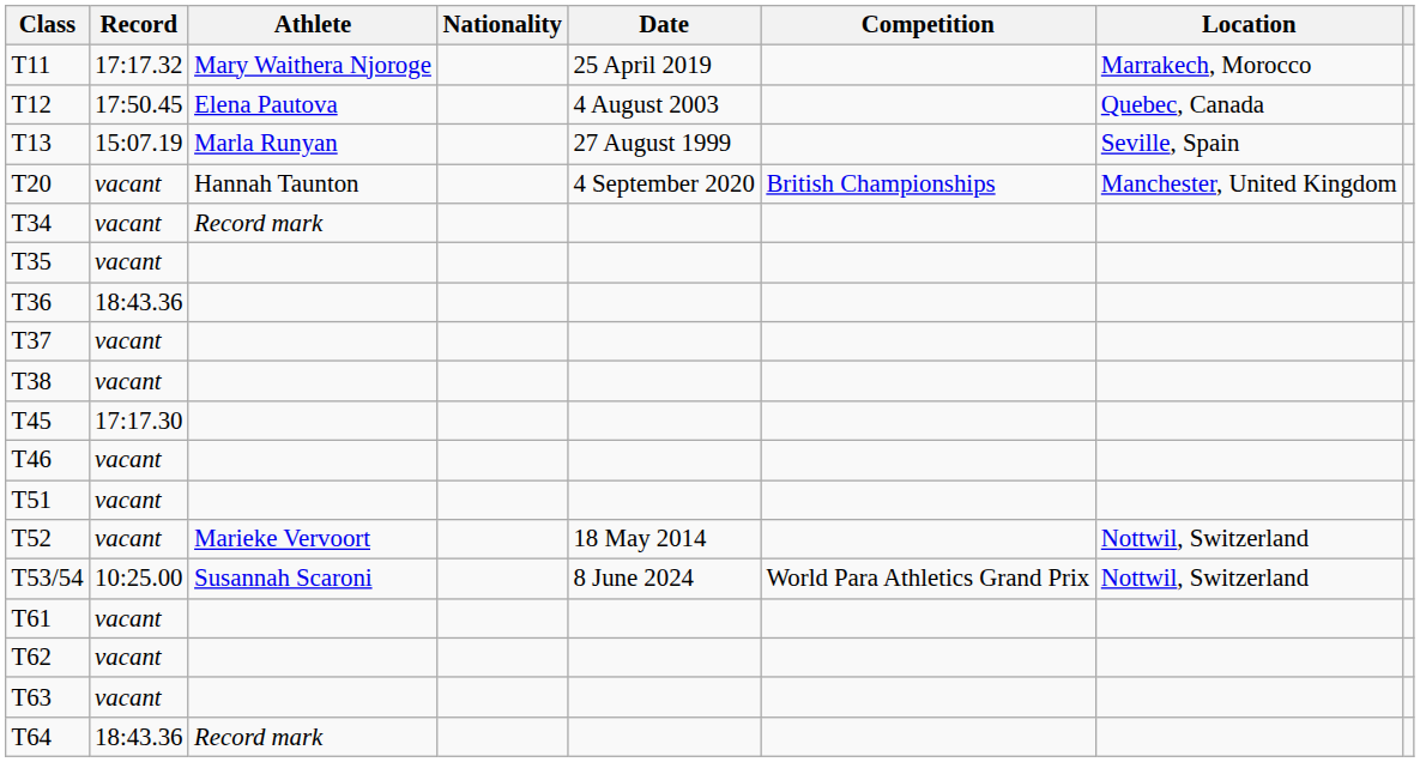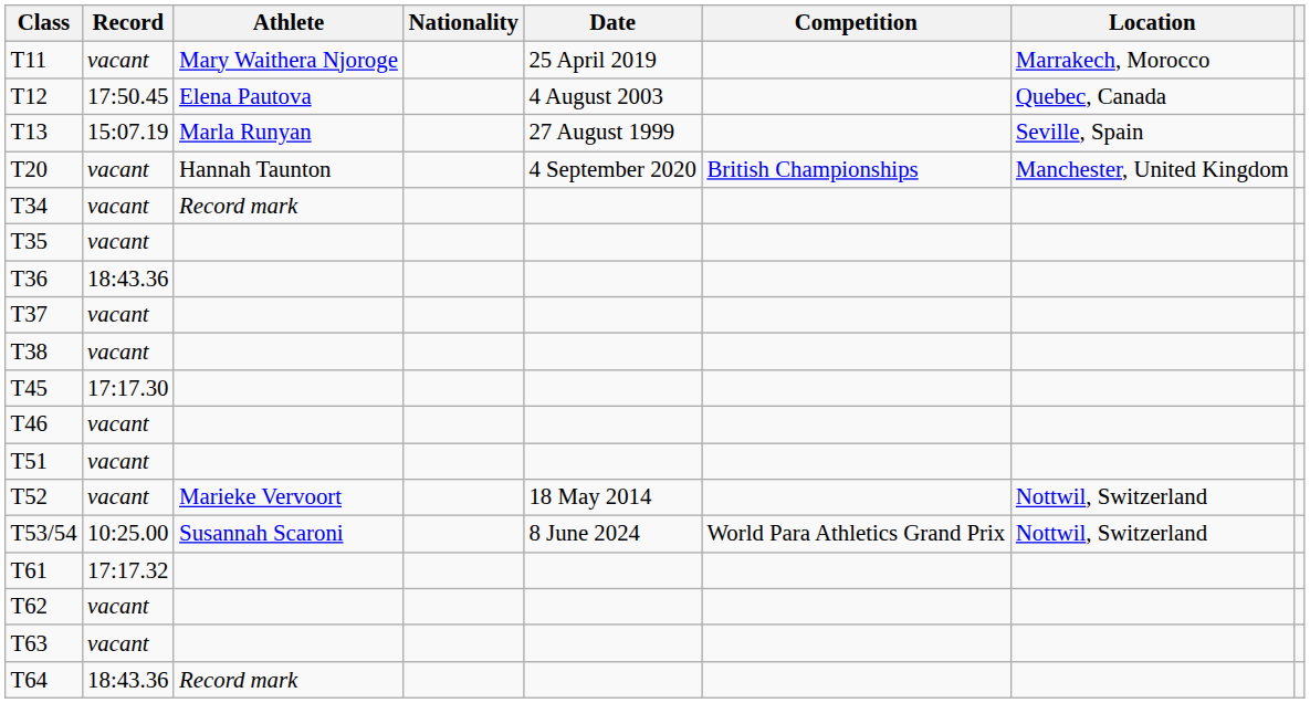 <table class="wikitable">
 <tr>
 <th>Class</th>
 <th>Record</th>
 <th>Athlete</th>
 <th>Nationality</th>
 <th>Date</th>
 <th>Competition</th>
 <th>Location</th>
 <th></th>
 </tr>
 <tr>
 <td>T11</td>
-<td>17:17.32</td>
+<td><em>vacant</em></td>
 <td><a href='#'>Mary Waithera Njoroge</a></td>
 <td></td>
 <td>25 April 2019</td>
 <td></td>
 <td><a href='#'>Marrakech</a>, Morocco</td>
 <td></td>
 </tr>
 <tr>
 <td>T12</td>
 <td>17:50.45</td>
 <td><a href='#'>Elena Pautova</a></td>
 <td></td>
 <td>4 August 2003</td>
 <td></td>
 <td><a href='#'>Quebec</a>, Canada</td>
 <td></td>
 </tr>
 <tr>
 <td>T13</td>
 <td>15:07.19</td>
 <td><a href='#'>Marla Runyan</a></td>
 <td></td>
 <td>27 August 1999</td>
 <td></td>
 <td><a href='#'>Seville</a>, Spain</td>
 <td></td>
 </tr>
 <tr>
 <td>T20</td>
 <td><em>vacant</em></td>
 <td>Hannah Taunton</td>
 <td></td>
 <td>4 September 2020</td>
 <td><a href='#'>British Championships</a></td>
 <td><a href='#'>Manchester</a>, United Kingdom</td>
 <td></td>
 </tr>
 <tr>
 <td>T34</td>
 <td><em>vacant</em></td>
 <td><em>Record mark</em></td>
 <td></td>
 <td></td>
 <td></td>
 <td></td>
 <td></td>
 </tr>
 <tr>
 <td>T35</td>
 <td><em>vacant</em></td>
 <td></td>
 <td></td>
 <td></td>
 <td></td>
 <td></td>
 <td></td>
 </tr>
 <tr>
 <td>T36</td>
 <td>18:43.36</td>
 <td></td>
 <td></td>
 <td></td>
 <td></td>
 <td></td>
 <td></td>
 </tr>
 <tr>
 <td>T37</td>
 <td><em>vacant</em></td>
 <td></td>
 <td></td>
 <td></td>
 <td></td>
 <td></td>
 <td></td>
 </tr>
 <tr>
 <td>T38</td>
 <td><em>vacant</em></td>
 <td></td>
 <td></td>
 <td></td>
 <td></td>
 <td></td>
 <td></td>
 </tr>
 <tr>
 <td>T45</td>
 <td>17:17.30</td>
 <td></td>
 <td></td>
 <td></td>
 <td></td>
 <td></td>
 <td></td>
 </tr>
 <tr>
 <td>T46</td>
 <td><em>vacant</em></td>
 <td></td>
 <td></td>
 <td></td>
 <td></td>
 <td></td>
 <td></td>
 </tr>
 <tr>
 <td>T51</td>
 <td><em>vacant</em></td>
 <td></td>
 <td></td>
 <td></td>
 <td></td>
 <td></td>
 <td></td>
 </tr>
 <tr>
 <td>T52</td>
 <td><em>vacant</em></td>
 <td><a href='#'>Marieke Vervoort</a></td>
 <td></td>
 <td>18 May 2014</td>
 <td></td>
 <td><a href='#'>Nottwil</a>, Switzerland</td>
 <td></td>
 </tr>
 <tr>
 <td>T53/54</td>
 <td>10:25.00</td>
 <td><a href='#'>Susannah Scaroni</a></td>
 <td></td>
 <td>8 June 2024</td>
 <td>World Para Athletics Grand Prix</td>
 <td><a href='#'>Nottwil</a>, Switzerland</td>
 <td></td>
 </tr>
 <tr>
 <td>T61</td>
-<td><em>vacant</em></td>
+<td>17:17.32</td>
 <td></td>
 <td></td>
 <td></td>
 <td></td>
 <td></td>
 <td></td>
 </tr>
 <tr>
 <td>T62</td>
 <td><em>vacant</em></td>
 <td></td>
 <td></td>
 <td></td>
 <td></td>
 <td></td>
 <td></td>
 </tr>
 <tr>
 <td>T63</td>
 <td><em>vacant</em></td>
 <td></td>
 <td></td>
 <td></td>
 <td></td>
 <td></td>
 <td></td>
 </tr>
 <tr>
 <td>T64</td>
 <td>18:43.36</td>
 <td><em>Record mark</em></td>
 <td></td>
 <td></td>
 <td></td>
 <td></td>
 <td></td>
 </tr>
 </table>
